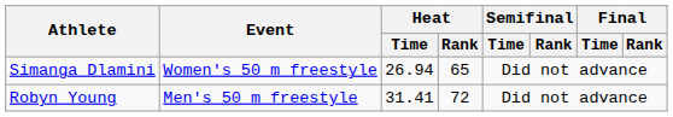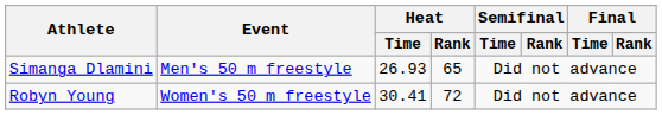 <table class=wikitable style="font-size:90%">
 <tr>
 <th rowspan="2">Athlete</th>
 <th rowspan="2">Event</th>
 <th colspan="2">Heat</th>
 <th colspan="2">Semifinal</th>
 <th colspan="2">Final</th>
 </tr>
 <tr style="font-size:95%">
 <th>Time</th>
 <th>Rank</th>
 <th>Time</th>
 <th>Rank</th>
 <th>Time</th>
 <th>Rank</th>
 </tr>
 <tr align=center>
 <td align=left><a href='#'>Simanga Dlamini</a></td>
-<td align=left><a href='#'>Women's 50 m freestyle</a></td>
-<td>26.94</td>
+<td align=left><a href='#'>Men's 50 m freestyle</a></td>
+<td>26.93</td>
 <td>65</td>
 <td colspan="4">Did not advance</td>
 </tr>
 <tr align=center>
 <td align=left><a href='#'>Robyn Young</a></td>
-<td align=left><a href='#'>Men's 50 m freestyle</a></td>
-<td>31.41</td>
+<td align=left><a href='#'>Women's 50 m freestyle</a></td>
+<td>30.41</td>
 <td>72</td>
 <td colspan="4">Did not advance</td>
 </tr>
 </table>
